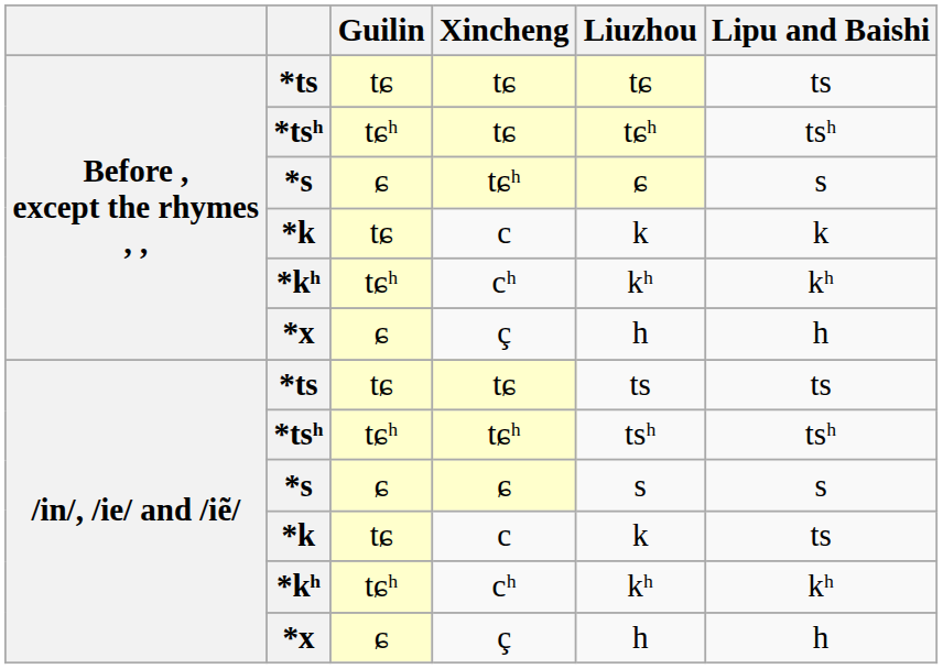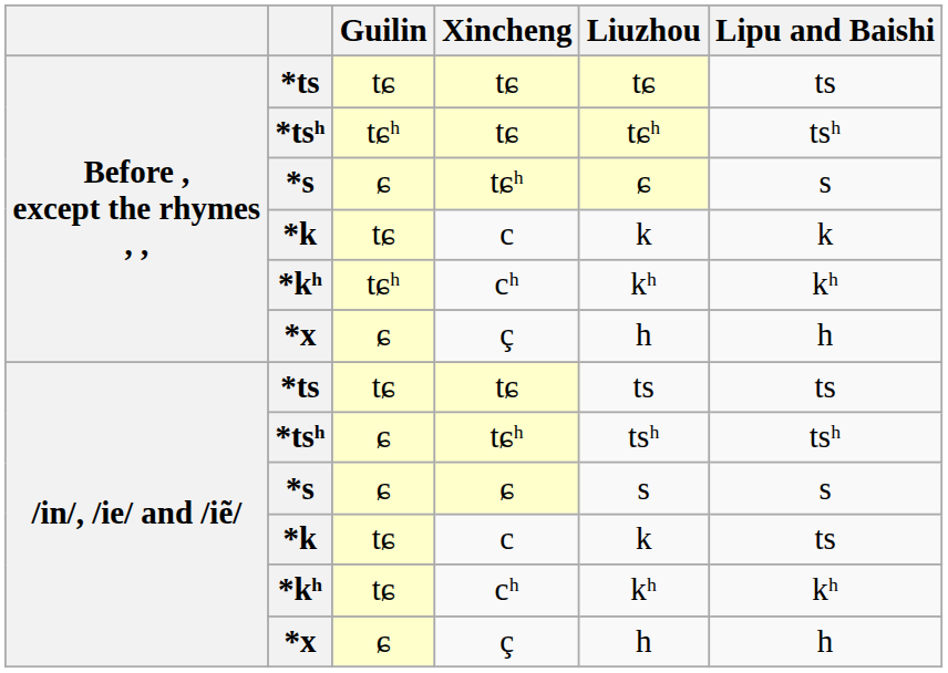 <table class="wikitable" style="text-align: center;">
 <tr>
 <th></th>
 <th></th>
 <th>Guilin</th>
 <th>Xincheng</th>
 <th>Liuzhou</th>
 <th>Lipu and Baishi</th>
 </tr>
 <tr>
 <th rowspan="6">Before , <br>except the rhymes<br>, , </th>
 <th>*ts</th>
 <td style="background-color: #ffc">tɕ</td>
 <td style="background-color: #ffc">tɕ</td>
 <td style="background-color: #ffc">tɕ</td>
 <td>ts</td>
 </tr>
 <tr>
 <th>*tsʰ</th>
 <td style="background-color: #ffc">tɕʰ</td>
 <td style="background-color: #ffc">tɕ</td>
 <td style="background-color: #ffc">tɕʰ</td>
 <td>tsʰ</td>
 </tr>
 <tr>
 <th>*s</th>
 <td style="background-color: #ffc">ɕ</td>
 <td style="background-color: #ffc">tɕʰ</td>
 <td style="background-color: #ffc">ɕ</td>
 <td>s</td>
 </tr>
 <tr>
 <th>*k</th>
 <td style="background-color: #ffc">tɕ</td>
 <td>c</td>
 <td>k</td>
 <td>k</td>
 </tr>
 <tr>
 <th>*kʰ</th>
 <td style="background-color: #ffc">tɕʰ</td>
 <td>cʰ</td>
 <td>kʰ</td>
 <td>kʰ</td>
 </tr>
 <tr>
 <th>*x</th>
 <td style="background-color: #ffc">ɕ</td>
 <td>ç</td>
 <td>h</td>
 <td>h</td>
 </tr>
 <tr>
 <th rowspan="6">/in/, /ie/ and /iẽ/</th>
 <th>*ts</th>
 <td style="background-color: #ffc">tɕ</td>
 <td style="background-color: #ffc">tɕ</td>
 <td>ts</td>
 <td>ts</td>
 </tr>
 <tr>
 <th>*tsʰ</th>
-<td style="background-color: #ffc">tɕʰ</td>
+<td style="background-color: #ffc">ɕ</td>
 <td style="background-color: #ffc">tɕʰ</td>
 <td>tsʰ</td>
 <td>tsʰ</td>
 </tr>
 <tr>
 <th>*s</th>
 <td style="background-color: #ffc">ɕ</td>
 <td style="background-color: #ffc">ɕ</td>
 <td>s</td>
 <td>s</td>
 </tr>
 <tr>
 <th>*k</th>
 <td style="background-color: #ffc">tɕ</td>
 <td>c</td>
 <td>k</td>
 <td>ts</td>
 </tr>
 <tr>
 <th>*kʰ</th>
-<td style="background-color: #ffc">tɕʰ</td>
+<td style="background-color: #ffc">tɕ</td>
 <td>cʰ</td>
 <td>kʰ</td>
 <td>kʰ</td>
 </tr>
 <tr>
 <th>*x</th>
 <td style="background-color: #ffc">ɕ</td>
 <td>ç</td>
 <td>h</td>
 <td>h</td>
 </tr>
 </table>
